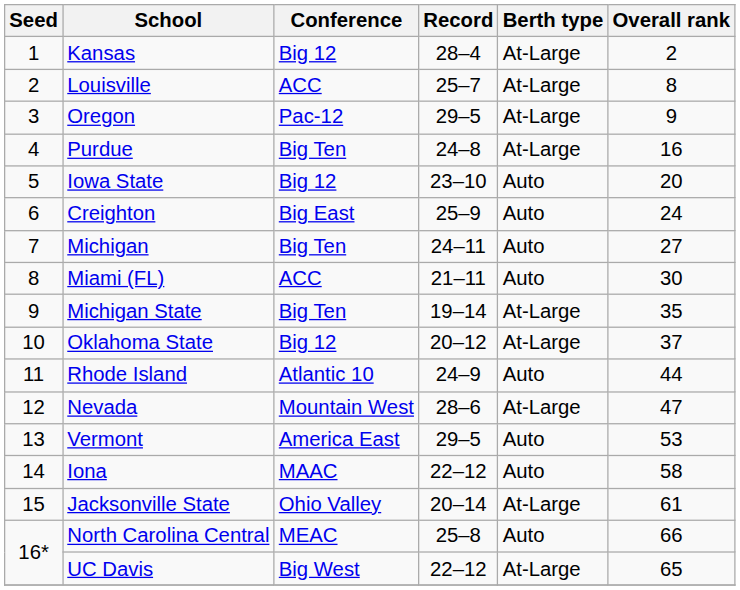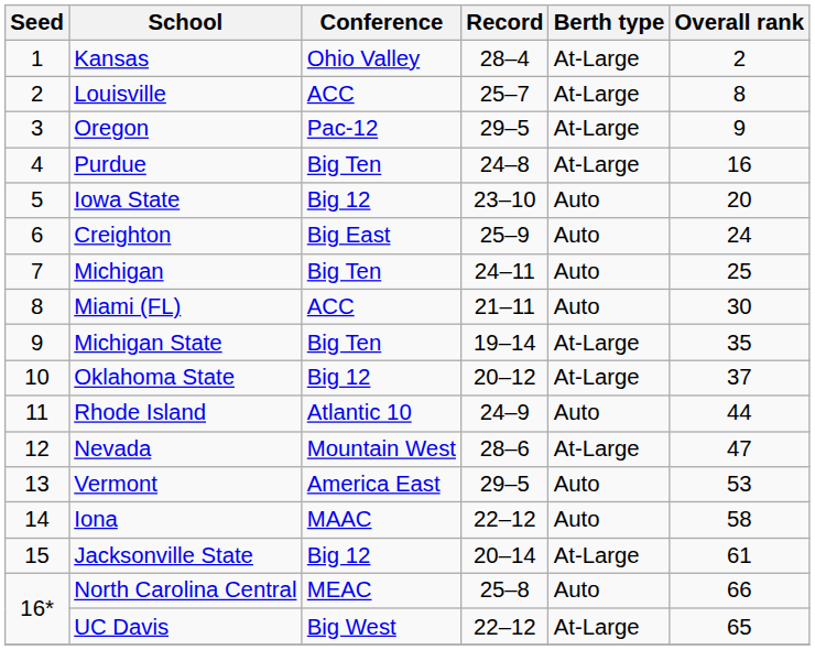 <table class="wikitable sortable plainrowheaders">
 <tr>
 <th scope="col">Seed</th>
 <th scope="col">School</th>
 <th scope="col">Conference</th>
 <th scope="col">Record</th>
 <th scope="col">Berth type</th>
 <th scope="col">Overall rank</th>
 </tr>
 <tr>
 <td align=center>1</td>
 <td><a href='#'>Kansas</a></td>
-<td><a href='#'>Big 12</a></td>
+<td><a href='#'>Ohio Valley</a></td>
 <td align=center>28–4</td>
 <td>At-Large</td>
 <td align=center>2</td>
 </tr>
 <tr>
 <td align=center>2</td>
 <td><a href='#'>Louisville</a></td>
 <td><a href='#'>ACC</a></td>
 <td align=center>25–7</td>
 <td>At-Large</td>
 <td align=center>8</td>
 </tr>
 <tr>
 <td align=center>3</td>
 <td><a href='#'>Oregon</a></td>
 <td><a href='#'>Pac-12</a></td>
 <td align=center>29–5</td>
 <td>At-Large</td>
 <td align=center>9</td>
 </tr>
 <tr>
 <td align=center>4</td>
 <td><a href='#'>Purdue</a></td>
 <td><a href='#'>Big Ten</a></td>
 <td align=center>24–8</td>
 <td>At-Large</td>
 <td align=center>16</td>
 </tr>
 <tr>
 <td align=center>5</td>
 <td><a href='#'>Iowa State</a></td>
 <td><a href='#'>Big 12</a></td>
 <td align=center>23–10</td>
 <td>Auto</td>
 <td align=center>20</td>
 </tr>
 <tr>
 <td align=center>6</td>
 <td><a href='#'>Creighton</a></td>
 <td><a href='#'>Big East</a></td>
 <td align=center>25–9</td>
 <td>Auto</td>
 <td align=center>24</td>
 </tr>
 <tr>
 <td align=center>7</td>
 <td><a href='#'>Michigan</a></td>
 <td><a href='#'>Big Ten</a></td>
 <td align=center>24–11</td>
 <td>Auto</td>
-<td align=center>27</td>
+<td align=center>25</td>
 </tr>
 <tr>
 <td align=center>8</td>
 <td><a href='#'>Miami (FL)</a></td>
 <td><a href='#'>ACC</a></td>
 <td align=center>21–11</td>
 <td>Auto</td>
 <td align=center>30</td>
 </tr>
 <tr>
 <td align=center>9</td>
 <td><a href='#'>Michigan State</a></td>
 <td><a href='#'>Big Ten</a></td>
 <td align=center>19–14</td>
 <td>At-Large</td>
 <td align=center>35</td>
 </tr>
 <tr>
 <td align=center>10</td>
 <td><a href='#'>Oklahoma State</a></td>
 <td><a href='#'>Big 12</a></td>
 <td align=center>20–12</td>
 <td>At-Large</td>
 <td align=center>37</td>
 </tr>
 <tr>
 <td align=center>11</td>
 <td><a href='#'>Rhode Island</a></td>
 <td><a href='#'>Atlantic 10</a></td>
 <td align=center>24–9</td>
 <td>Auto</td>
 <td align=center>44</td>
 </tr>
 <tr>
 <td align=center>12</td>
 <td><a href='#'>Nevada</a></td>
 <td><a href='#'>Mountain West</a></td>
 <td align=center>28–6</td>
 <td>At-Large</td>
 <td align=center>47</td>
 </tr>
 <tr>
 <td align=center>13</td>
 <td><a href='#'>Vermont</a></td>
 <td><a href='#'>America East</a></td>
 <td align=center>29–5</td>
 <td>Auto</td>
 <td align=center>53</td>
 </tr>
 <tr>
 <td align=center>14</td>
 <td><a href='#'>Iona</a></td>
 <td><a href='#'>MAAC</a></td>
 <td align=center>22–12</td>
 <td>Auto</td>
 <td align=center>58</td>
 </tr>
 <tr>
 <td align=center>15</td>
 <td><a href='#'>Jacksonville State</a></td>
-<td><a href='#'>Ohio Valley</a></td>
+<td><a href='#'>Big 12</a></td>
 <td align=center>20–14</td>
 <td>At-Large</td>
 <td align=center>61</td>
 </tr>
 <tr>
 <td rowspan=2 align=center>16*</td>
 <td><a href='#'>North Carolina Central</a></td>
 <td><a href='#'>MEAC</a></td>
 <td align=center>25–8</td>
 <td>Auto</td>
 <td align=center>66</td>
 </tr>
 <tr>
 <td><a href='#'>UC Davis</a></td>
 <td><a href='#'>Big West</a></td>
 <td align=center>22–12</td>
 <td>At-Large</td>
 <td align=center>65</td>
 </tr>
 <tr>
 </tr>
 </table>
